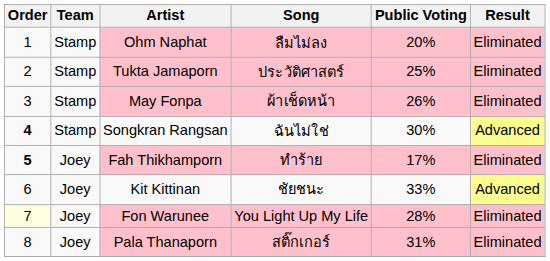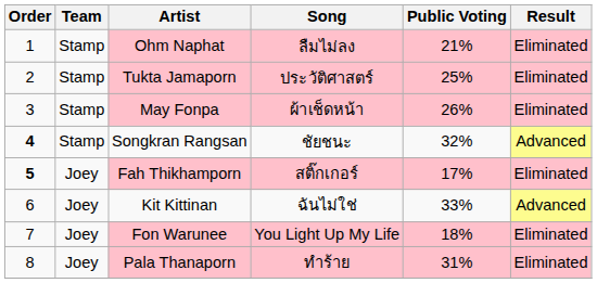 <table class="wikitable sortable" style="text-align: center; width: auto;">
 <tr>
 <th>Order</th>
 <th>Team</th>
 <th>Artist</th>
 <th>Song</th>
 <th>Public Voting</th>
 <th>Result</th>
 </tr>
 <tr>
 <td>1</td>
 <td>Stamp</td>
 <td style="background:pink;">Ohm Naphat</td>
 <td style="background:pink;">ลืมไม่ลง</td>
-<td style="background:pink;">20%</td>
+<td style="background:pink;">21%</td>
 <td style="background:pink;">Eliminated</td>
 </tr>
 <tr>
 <td>2</td>
 <td>Stamp</td>
 <td style="background:pink;">Tukta Jamaporn</td>
 <td style="background:pink;">ประวัติศาสตร์</td>
 <td style="background:pink;">25%</td>
 <td style="background:pink;">Eliminated</td>
 </tr>
 <tr>
 <td>3</td>
 <td>Stamp</td>
 <td style="background:pink;">May Fonpa</td>
 <td style="background:pink;">ผ้าเช็ดหน้า</td>
 <td style="background:pink;">26%</td>
 <td style="background:pink;">Eliminated</td>
 </tr>
 <tr>
 <td><strong>4</strong></td>
 <td>Stamp</td>
 <td>Songkran Rangsan</td>
-<td>ฉันไม่ใช่</td>
-<td>30%</td>
+<td>ชัยชนะ</td>
+<td>32%</td>
 <td style="background:#fdfc8f;">Advanced</td>
 </tr>
 <tr>
 <td><strong>5</strong></td>
 <td>Joey</td>
 <td style="background:pink;">Fah Thikhamporn</td>
-<td style="background:pink;">ทำร้าย</td>
+<td style="background:pink;">สติ๊กเกอร์</td>
 <td style="background:pink;">17%</td>
 <td style="background:pink;">Eliminated</td>
 </tr>
 <tr>
 <td>6</td>
 <td>Joey</td>
 <td>Kit Kittinan</td>
-<td>ชัยชนะ</td>
+<td>ฉันไม่ใช่</td>
 <td>33%</td>
 <td style="background:#fdfc8f;">Advanced</td>
 </tr>
 <tr>
-<td style="background: lightyellow;">7</td>
+<td>7</td>
 <td>Joey</td>
 <td style="background:pink;">Fon Warunee</td>
 <td style="background:pink;">You Light Up My Life</td>
-<td style="background:pink;">28%</td>
+<td style="background:pink;">18%</td>
 <td style="background:pink;">Eliminated</td>
 </tr>
 <tr>
 <td>8</td>
 <td>Joey</td>
 <td style="background:pink;">Pala Thanaporn</td>
-<td style="background:pink;">สติ๊กเกอร์</td>
+<td style="background:pink;">ทำร้าย</td>
 <td style="background:pink;">31%</td>
 <td style="background:pink;">Eliminated</td>
 </tr>
 <tr>
 </tr>
 </table>
